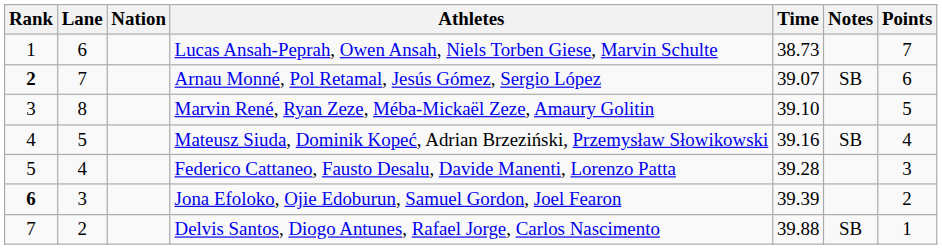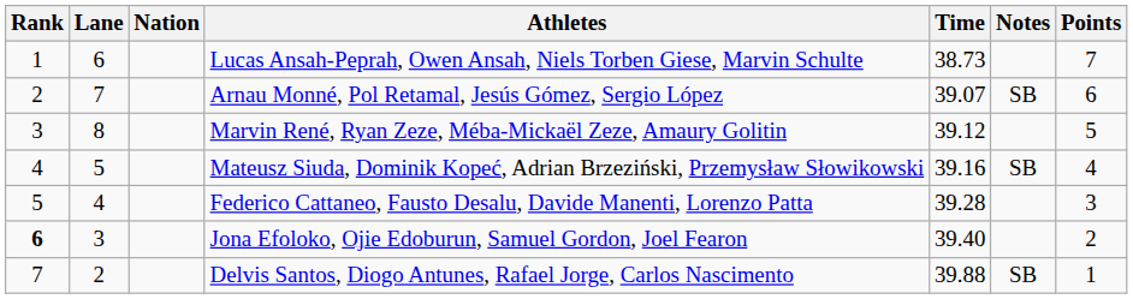 <table class="wikitable sortable" style="text-align:center">
 <tr>
 <th>Rank</th>
 <th>Lane</th>
 <th>Nation</th>
 <th>Athletes</th>
 <th>Time</th>
 <th>Notes</th>
 <th>Points</th>
 </tr>
 <tr>
 <td>1</td>
 <td>6</td>
 <td align=left></td>
 <td align=left><a href='#'>Lucas Ansah-Peprah</a>, <a href='#'>Owen Ansah</a>, <a href='#'>Niels Torben Giese</a>, <a href='#'>Marvin Schulte</a></td>
 <td>38.73</td>
 <td></td>
 <td>7</td>
 </tr>
 <tr>
-<td><strong>2</strong></td>
+<td>2</td>
 <td>7</td>
 <td align=left></td>
 <td align=left><a href='#'>Arnau Monné</a>, <a href='#'>Pol Retamal</a>, <a href='#'>Jesús Gómez</a>, <a href='#'>Sergio López</a></td>
 <td>39.07</td>
 <td>SB</td>
 <td>6</td>
 </tr>
 <tr>
 <td>3</td>
 <td>8</td>
 <td align=left></td>
 <td align=left><a href='#'>Marvin René</a>, <a href='#'>Ryan Zeze</a>, <a href='#'>Méba-Mickaël Zeze</a>, <a href='#'>Amaury Golitin</a></td>
-<td>39.10</td>
+<td>39.12</td>
 <td></td>
 <td>5</td>
 </tr>
 <tr>
 <td>4</td>
 <td>5</td>
 <td align=left></td>
 <td align=left><a href='#'>Mateusz Siuda</a>, <a href='#'>Dominik Kopeć</a>, Adrian Brzeziński, <a href='#'>Przemysław Słowikowski</a></td>
 <td>39.16</td>
 <td>SB</td>
 <td>4</td>
 </tr>
 <tr>
 <td>5</td>
 <td>4</td>
 <td align=left></td>
 <td align=left><a href='#'>Federico Cattaneo</a>, <a href='#'>Fausto Desalu</a>, <a href='#'>Davide Manenti</a>, <a href='#'>Lorenzo Patta</a></td>
 <td>39.28</td>
 <td></td>
 <td>3</td>
 </tr>
 <tr>
 <td><strong>6</strong></td>
 <td>3</td>
 <td align=left></td>
 <td align=left><a href='#'>Jona Efoloko</a>, <a href='#'>Ojie Edoburun</a>, <a href='#'>Samuel Gordon</a>, <a href='#'>Joel Fearon</a></td>
-<td>39.39</td>
+<td>39.40</td>
 <td></td>
 <td>2</td>
 </tr>
 <tr>
 <td>7</td>
 <td>2</td>
 <td align=left></td>
 <td align=left><a href='#'>Delvis Santos</a>, <a href='#'>Diogo Antunes</a>, <a href='#'>Rafael Jorge</a>, <a href='#'>Carlos Nascimento</a></td>
 <td>39.88</td>
 <td>SB</td>
 <td>1</td>
 </tr>
 </table>
